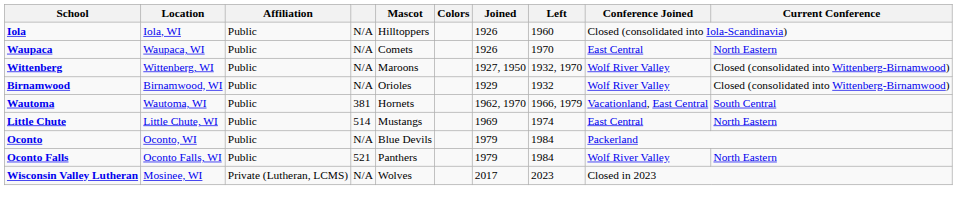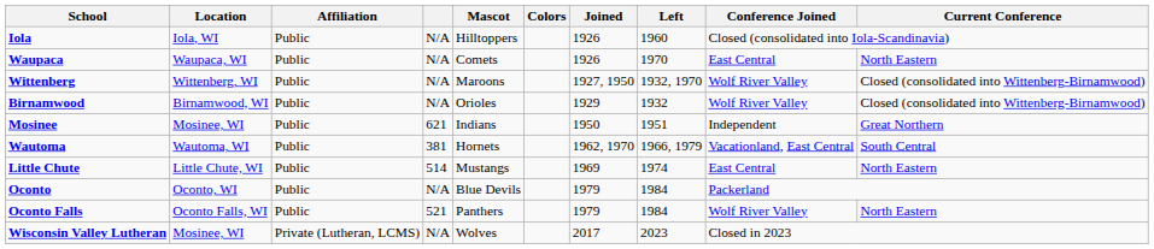 <table class="wikitable sortable">
 <tr>
 <th>School</th>
 <th>Location</th>
 <th>Affiliation</th>
 <th></th>
 <th>Mascot</th>
 <th>Colors</th>
 <th>Joined</th>
 <th>Left</th>
 <th>Conference Joined</th>
 <th>Current Conference</th>
 </tr>
 <tr>
 <td><a href='#'><strong>Iola</strong></a></td>
 <td><a href='#'>Iola, WI</a></td>
 <td>Public</td>
 <td>N/A</td>
 <td>Hilltoppers</td>
 <td> </td>
 <td>1926</td>
 <td>1960</td>
 <td colspan="2">Closed (consolidated into <a href='#'>Iola-Scandinavia</a>)</td>
 </tr>
 <tr>
 <td><a href='#'><strong>Waupaca</strong></a></td>
 <td><a href='#'>Waupaca, WI</a></td>
 <td>Public</td>
 <td>N/A</td>
 <td>Comets</td>
 <td> </td>
 <td>1926</td>
 <td>1970</td>
 <td><a href='#'>East Central</a></td>
 <td><a href='#'>North Eastern</a></td>
 </tr>
 <tr>
 <td><a href='#'><strong>Wittenberg</strong></a></td>
 <td><a href='#'>Wittenberg, WI</a></td>
 <td>Public</td>
 <td>N/A</td>
 <td>Maroons</td>
 <td> </td>
 <td>1927, 1950</td>
 <td>1932, 1970</td>
 <td><a href='#'>Wolf River Valley</a></td>
 <td>Closed (consolidated into <a href='#'>Wittenberg-Birnamwood</a>)</td>
 </tr>
 <tr>
 <td><a href='#'><strong>Birnamwood</strong></a></td>
 <td><a href='#'>Birnamwood, WI</a></td>
 <td>Public</td>
 <td>N/A</td>
 <td>Orioles</td>
 <td> </td>
 <td>1929</td>
 <td>1932</td>
 <td><a href='#'>Wolf River Valley</a></td>
 <td>Closed (consolidated into <a href='#'>Wittenberg-Birnamwood</a>)</td>
 </tr>
 <tr>
+<td><a href='#'><strong>Mosinee</strong></a></td>
+<td><a href='#'>Mosinee, WI</a></td>
+<td>Public</td>
+<td>621</td>
+<td>Indians</td>
+<td> </td>
+<td>1950</td>
+<td>1951</td>
+<td>Independent</td>
+<td><a href='#'>Great Northern</a></td>
+</tr>
+<tr>
 <td><a href='#'><strong>Wautoma</strong></a></td>
 <td><a href='#'>Wautoma, WI</a></td>
 <td>Public</td>
 <td>381</td>
 <td>Hornets</td>
 <td> </td>
 <td>1962, 1970</td>
 <td>1966, 1979</td>
 <td><a href='#'>Vacationland</a>, <a href='#'>East Central</a></td>
 <td><a href='#'>South Central</a></td>
 </tr>
 <tr>
 <td><a href='#'><strong>Little Chute</strong></a></td>
 <td><a href='#'>Little Chute, WI</a></td>
 <td>Public</td>
 <td>514</td>
 <td>Mustangs</td>
 <td> </td>
 <td>1969</td>
 <td>1974</td>
 <td><a href='#'>East Central</a></td>
 <td><a href='#'>North Eastern</a></td>
 </tr>
 <tr>
 <td><a href='#'><strong>Oconto</strong></a></td>
 <td><a href='#'>Oconto, WI</a></td>
 <td>Public</td>
 <td>N/A</td>
 <td>Blue Devils</td>
 <td> </td>
 <td>1979</td>
 <td>1984</td>
 <td colspan="2"><a href='#'>Packerland</a></td>
 </tr>
 <tr>
 <td><a href='#'><strong>Oconto Falls</strong></a></td>
 <td><a href='#'>Oconto Falls, WI</a></td>
 <td>Public</td>
 <td>521</td>
 <td>Panthers</td>
 <td> </td>
 <td>1979</td>
 <td>1984</td>
 <td><a href='#'>Wolf River Valley</a></td>
 <td><a href='#'>North Eastern</a></td>
 </tr>
 <tr>
 <td><a href='#'><strong>Wisconsin Valley Lutheran</strong></a></td>
 <td><a href='#'>Mosinee, WI</a></td>
 <td>Private (Lutheran, LCMS)</td>
 <td>N/A</td>
 <td>Wolves</td>
 <td> </td>
 <td>2017</td>
 <td>2023</td>
 <td colspan="2">Closed in 2023</td>
 </tr>
 </table>
